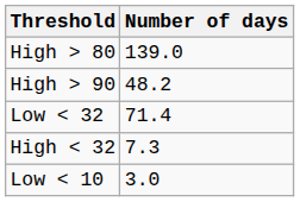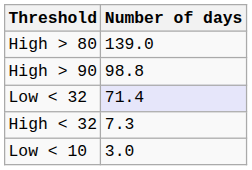 <table class="wikitable">
 <tr>
 <th>Threshold</th>
 <th>Number of days</th>
 </tr>
 <tr>
 <td>High > 80</td>
 <td>139.0</td>
 </tr>
 <tr>
 <td>High > 90</td>
-<td>48.2</td>
+<td>98.8</td>
 </tr>
 <tr>
 <td>Low < 32</td>
-<td>71.4</td>
+<td style="background: lavender;">71.4</td>
 </tr>
 <tr>
 <td>High < 32</td>
 <td>7.3</td>
 </tr>
 <tr>
 <td>Low < 10</td>
 <td>3.0</td>
 </tr>
 </table>
